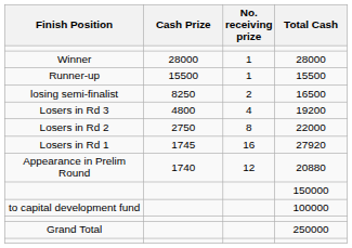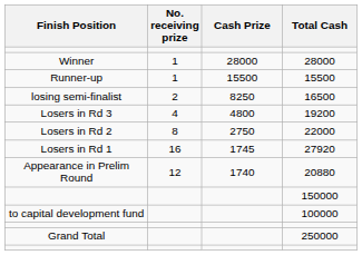 <table class="wikitable" style="text-align:center;">
 <tr>
 <th width=200 abbr="Finish Position">Finish Position</th>
+<th width=50 abbr="No. receiving prize">No. receiving prize</th>
 <th width=110 abbr="Cash Prize">Cash Prize</th>
-<th width=50 abbr="No. receiving prize">No. receiving prize</th>
 <th width=100 abbr="Total Cash">Total Cash</th>
 </tr>
 <tr>
 <td></td>
 <td></td>
 <td></td>
 <td></td>
 </tr>
 <tr>
 <td>Winner</td>
+<td>1</td>
 <td>28000</td>
-<td>1</td>
 <td>28000</td>
 </tr>
 <tr>
 <td>Runner-up</td>
+<td>1</td>
 <td>15500</td>
-<td>1</td>
 <td>15500</td>
 </tr>
 <tr>
 <td>losing semi-finalist</td>
+<td>2</td>
 <td>8250</td>
-<td>2</td>
 <td>16500</td>
 </tr>
 <tr>
 <td>Losers in Rd 3</td>
+<td>4</td>
 <td>4800</td>
-<td>4</td>
 <td>19200</td>
 </tr>
 <tr>
 <td>Losers in Rd 2</td>
+<td>8</td>
 <td>2750</td>
-<td>8</td>
 <td>22000</td>
 </tr>
 <tr>
 <td>Losers in Rd 1</td>
+<td>16</td>
 <td>1745</td>
-<td>16</td>
 <td>27920</td>
 </tr>
 <tr>
 <td>Appearance in Prelim Round</td>
+<td>12</td>
 <td>1740</td>
-<td>12</td>
 <td>20880</td>
 </tr>
 <tr>
 <td></td>
 <td></td>
 <td></td>
 <td>150000</td>
 </tr>
 <tr>
 <td>to capital development fund</td>
 <td></td>
 <td></td>
 <td>100000</td>
 </tr>
 <tr>
 <td></td>
 <td></td>
 <td></td>
 <td></td>
 </tr>
 <tr>
 <td>Grand Total</td>
 <td></td>
 <td></td>
 <td>250000</td>
 </tr>
 <tr>
 <td></td>
 <td></td>
 <td></td>
 <td></td>
 </tr>
 </table>
